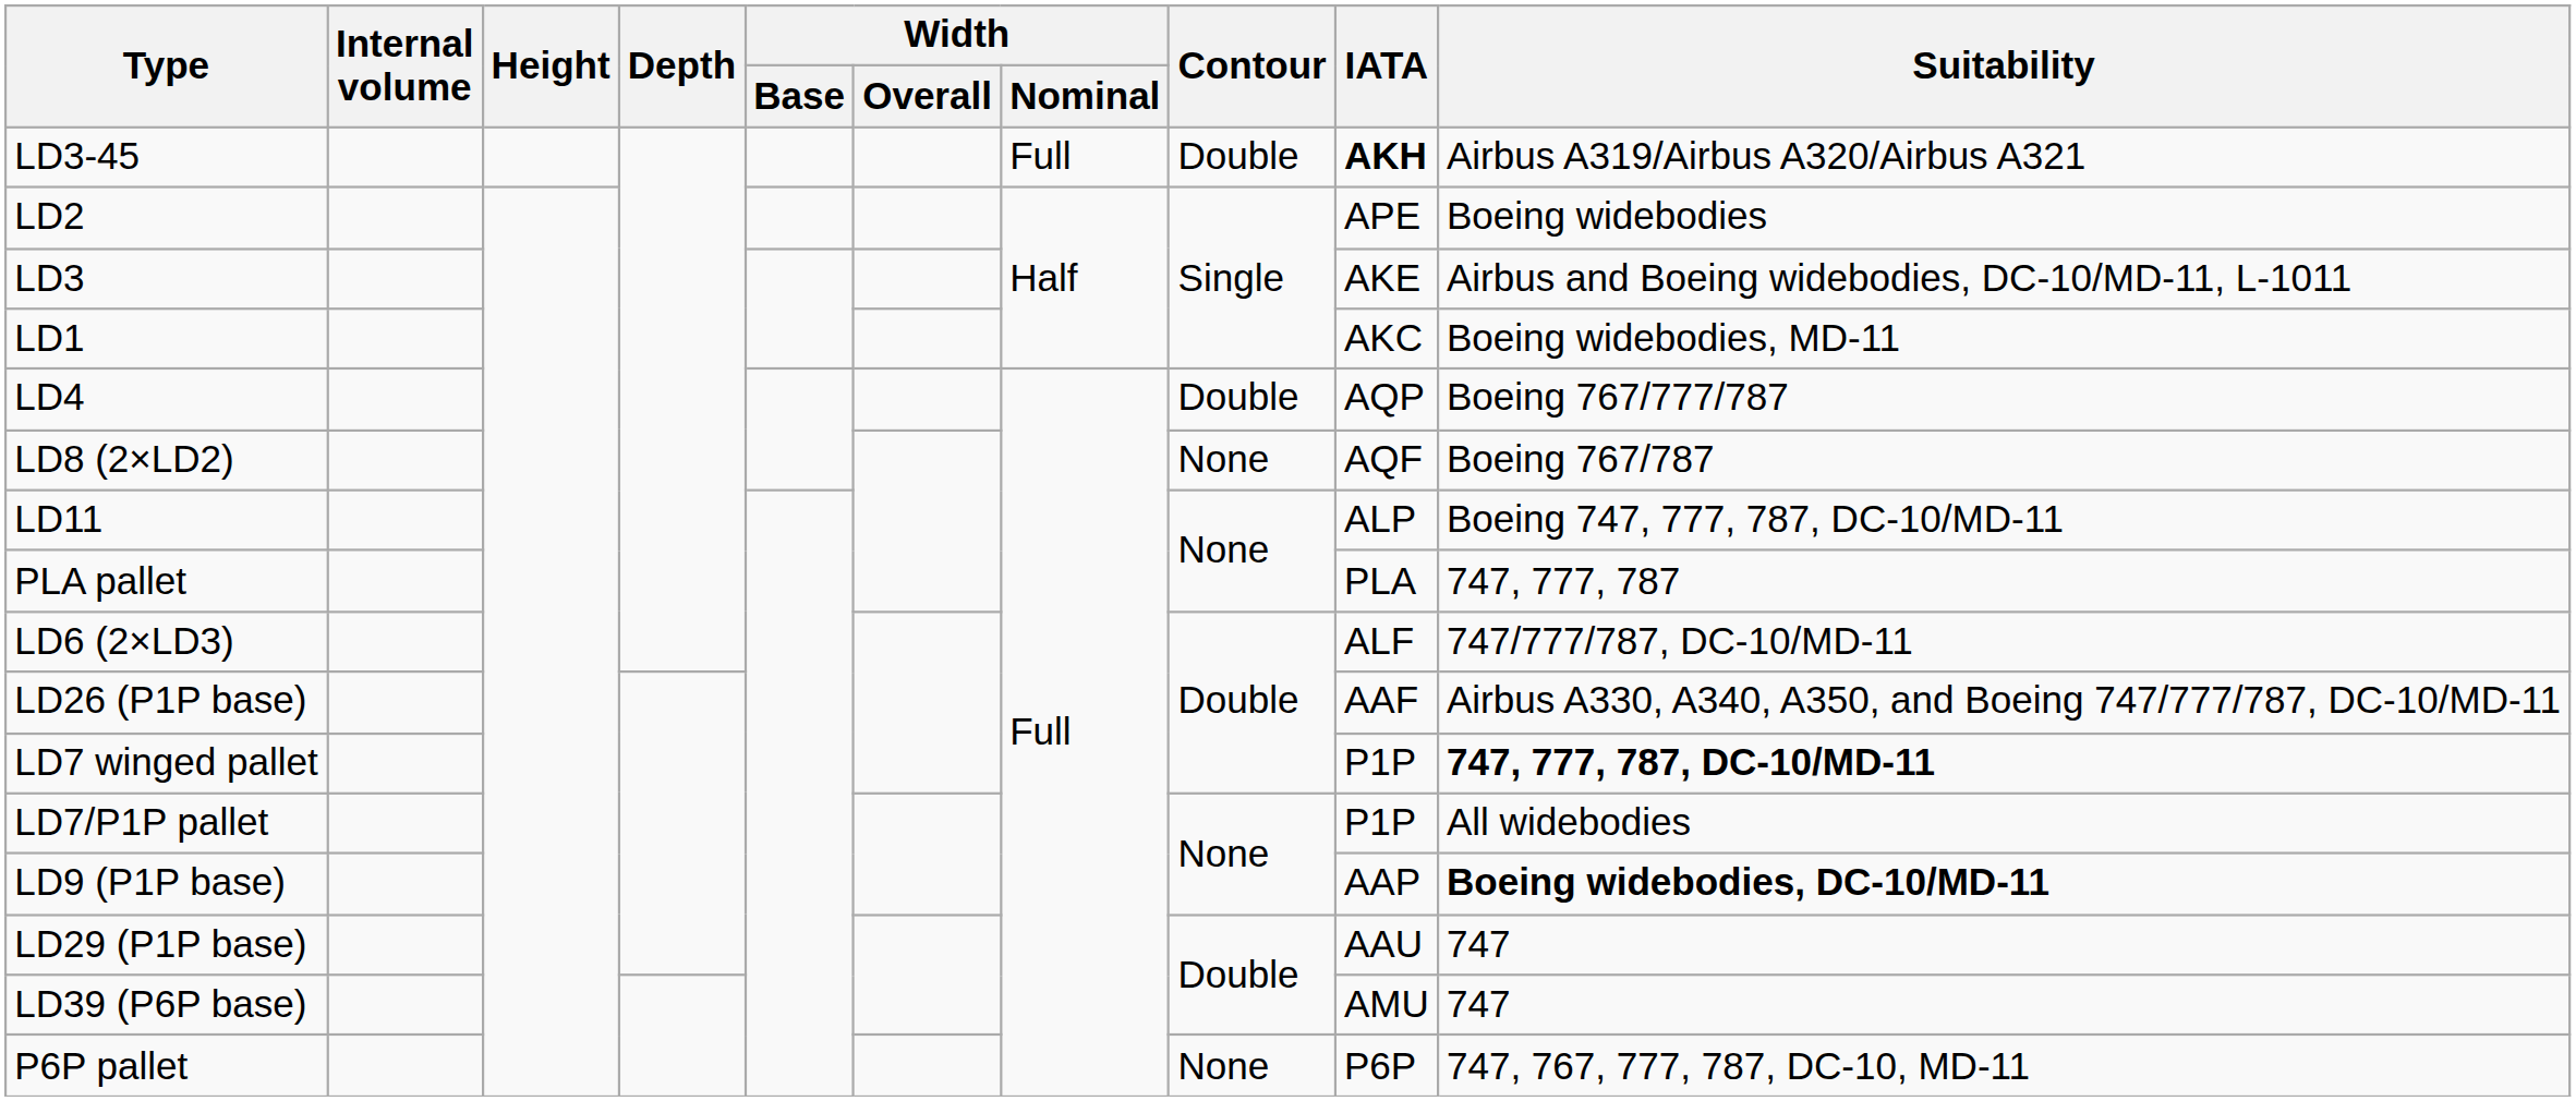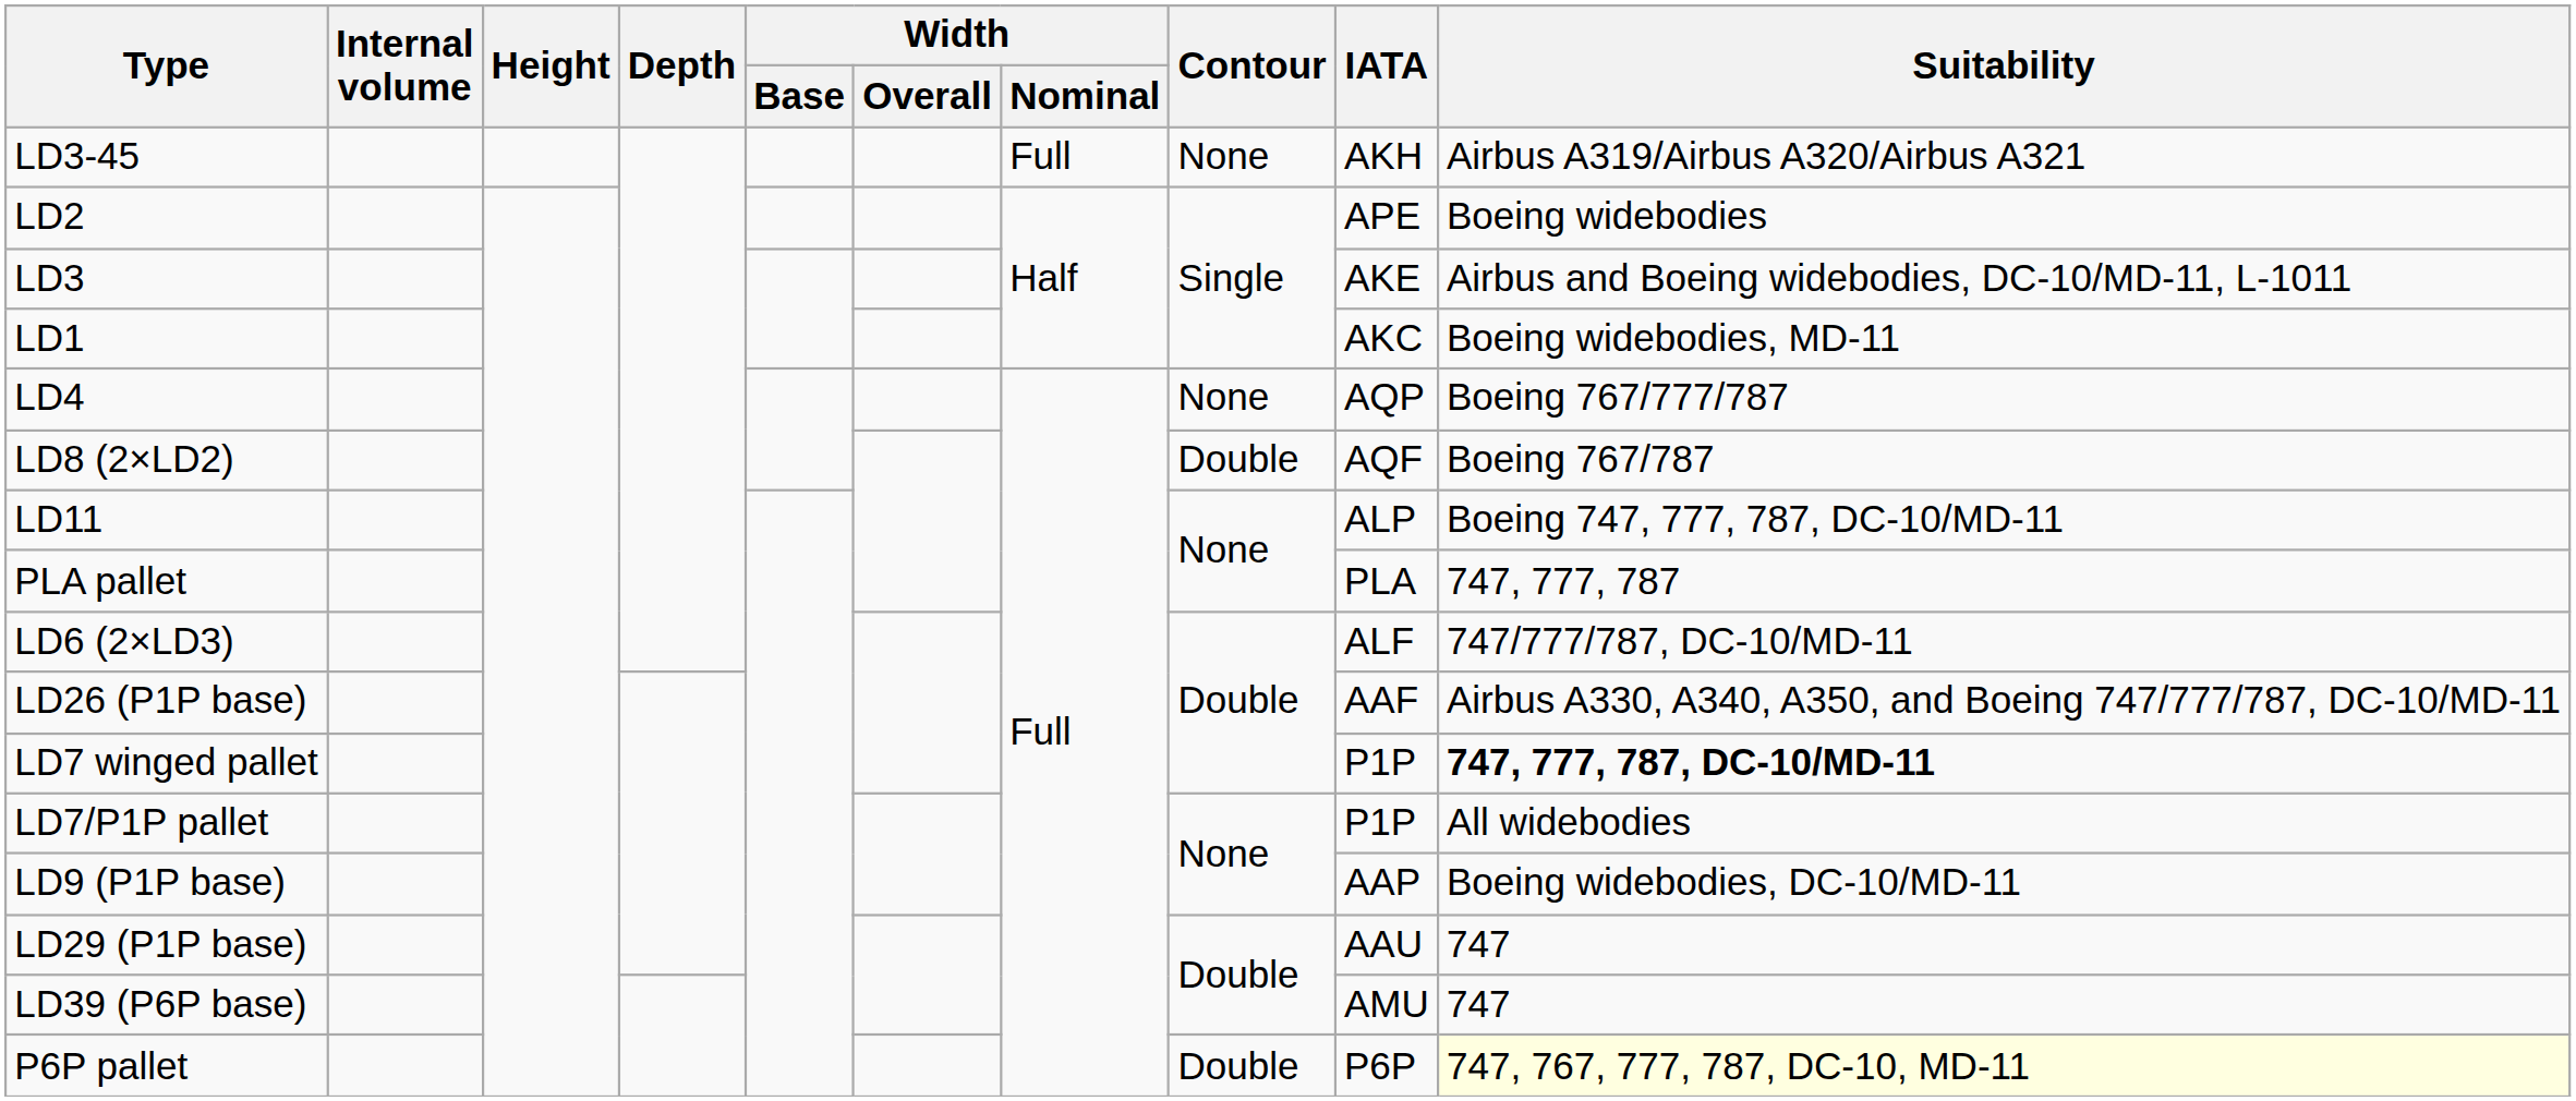 <table class="wikitable sortable">
 <tr>
 <th rowspan=2>Type</th>
 <th rowspan=2>Internal<br>volume</th>
 <th rowspan=2>Height</th>
 <th rowspan=2>Depth</th>
 <th colspan=3>Width</th>
 <th rowspan=2>Contour</th>
 <th rowspan=2>IATA</th>
 <th rowspan=2>Suitability</th>
 </tr>
 <tr>
 <th>Base</th>
 <th>Overall</th>
 <th>Nominal</th>
 </tr>
 <tr>
 <td>LD3-45</td>
 <td></td>
 <td></td>
 <td rowspan=9></td>
 <td></td>
 <td></td>
 <td>Full</td>
-<td>Double</td>
-<td><strong>AKH</strong></td>
+<td>None</td>
+<td>AKH</td>
 <td>Airbus A319/Airbus A320/Airbus A321</td>
 </tr>
 <tr>
 <td>LD2</td>
 <td></td>
 <td rowspan=15></td>
 <td></td>
 <td></td>
 <td rowspan=3>Half</td>
 <td rowspan=3>Single</td>
 <td>APE</td>
 <td>Boeing widebodies</td>
 </tr>
 <tr>
 <td>LD3</td>
 <td></td>
 <td rowspan=2></td>
 <td></td>
 <td>AKE</td>
 <td>Airbus and Boeing widebodies, DC-10/MD-11, L-1011</td>
 </tr>
 <tr>
 <td>LD1</td>
 <td></td>
 <td></td>
 <td>AKC</td>
 <td>Boeing widebodies, MD-11</td>
 </tr>
 <tr>
 <td>LD4</td>
 <td></td>
 <td rowspan=2></td>
 <td></td>
 <td rowspan=12>Full</td>
-<td>Double</td>
+<td>None</td>
 <td>AQP</td>
 <td>Boeing 767/777/787</td>
 </tr>
 <tr>
 <td>LD8 (2×LD2)</td>
 <td></td>
 <td rowspan= 3></td>
-<td>None</td>
+<td>Double</td>
 <td>AQF</td>
 <td>Boeing 767/787</td>
 </tr>
 <tr>
 <td>LD11</td>
 <td></td>
 <td rowspan=10></td>
 <td rowspan=2>None</td>
 <td>ALP</td>
 <td>Boeing 747, 777, 787, DC-10/MD-11</td>
 </tr>
 <tr>
 <td>PLA pallet</td>
 <td></td>
 <td>PLA</td>
 <td>747, 777, 787</td>
 </tr>
 <tr>
 <td>LD6 (2×LD3)</td>
 <td></td>
 <td rowspan=3></td>
 <td rowspan=3>Double</td>
 <td>ALF</td>
 <td>747/777/787, DC-10/MD-11</td>
 </tr>
 <tr>
 <td>LD26 (P1P base)</td>
 <td></td>
 <td rowspan=5></td>
 <td>AAF</td>
 <td>Airbus A330, A340, A350, and Boeing 747/777/787, DC-10/MD-11</td>
 </tr>
 <tr>
 <td>LD7 winged pallet</td>
 <td></td>
 <td>P1P</td>
 <td><strong>747, 777, 787, DC-10/MD-11</strong></td>
 </tr>
 <tr>
 <td>LD7/P1P pallet</td>
 <td></td>
 <td rowspan=2></td>
 <td rowspan=2>None</td>
 <td>P1P</td>
 <td>All widebodies</td>
 </tr>
 <tr>
 <td>LD9 (P1P base)</td>
 <td></td>
 <td>AAP</td>
-<td><strong>Boeing widebodies, DC-10/MD-11</strong></td>
+<td>Boeing widebodies, DC-10/MD-11</td>
 </tr>
 <tr>
 <td>LD29 (P1P base)</td>
 <td></td>
 <td rowspan=2></td>
 <td rowspan=2>Double</td>
 <td>AAU</td>
 <td>747</td>
 </tr>
 <tr>
 <td>LD39 (P6P base)</td>
 <td></td>
 <td rowspan= 2></td>
 <td>AMU</td>
 <td>747</td>
 </tr>
 <tr>
 <td>P6P pallet</td>
 <td></td>
 <td></td>
-<td>None</td>
+<td>Double</td>
 <td>P6P</td>
-<td>747, 767, 777, 787, DC-10, MD-11</td>
+<td style="background: lightyellow;">747, 767, 777, 787, DC-10, MD-11</td>
 </tr>
 </table>
